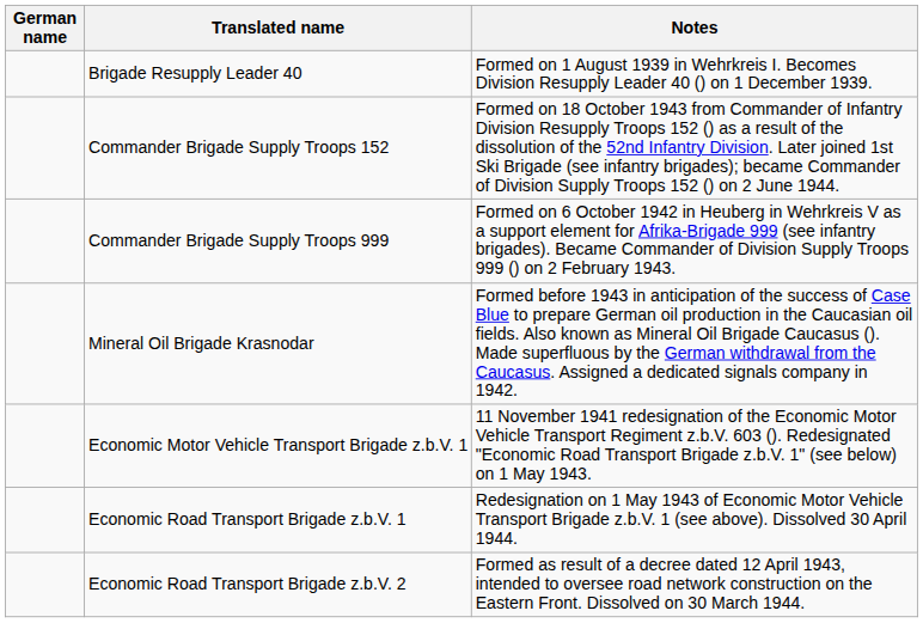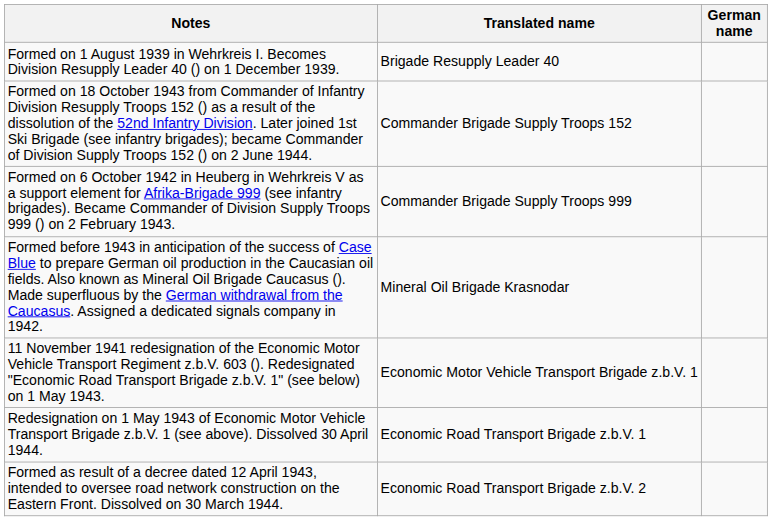 <table class="wikitable">
 <tr>
+<th>Notes</th>
+<th>Translated name</th>
 <th>German name</th>
-<th>Translated name</th>
-<th>Notes</th>
 </tr>
 <tr>
+<td>Formed on 1 August 1939 in Wehrkreis I. Becomes Division Resupply Leader 40 () on 1 December 1939.</td>
+<td>Brigade Resupply Leader 40</td>
 <td></td>
-<td>Brigade Resupply Leader 40</td>
-<td>Formed on 1 August 1939 in Wehrkreis I. Becomes Division Resupply Leader 40 () on 1 December 1939.</td>
 </tr>
 <tr>
+<td>Formed on 18 October 1943 from Commander of Infantry Division Resupply Troops 152 () as a result of the dissolution of the <a href='#'>52nd Infantry Division</a>. Later joined 1st Ski Brigade (see infantry brigades); became Commander of Division Supply Troops 152 () on 2 June 1944.</td>
+<td>Commander Brigade Supply Troops 152</td>
 <td></td>
-<td>Commander Brigade Supply Troops 152</td>
-<td>Formed on 18 October 1943 from Commander of Infantry Division Resupply Troops 152 () as a result of the dissolution of the <a href='#'>52nd Infantry Division</a>. Later joined 1st Ski Brigade (see infantry brigades); became Commander of Division Supply Troops 152 () on 2 June 1944.</td>
 </tr>
 <tr>
+<td>Formed on 6 October 1942 in Heuberg in Wehrkreis V as a support element for <a href='#'>Afrika-Brigade 999</a> (see infantry brigades). Became Commander of Division Supply Troops 999 () on 2 February 1943.</td>
+<td>Commander Brigade Supply Troops 999</td>
 <td></td>
-<td>Commander Brigade Supply Troops 999</td>
-<td>Formed on 6 October 1942 in Heuberg in Wehrkreis V as a support element for <a href='#'>Afrika-Brigade 999</a> (see infantry brigades). Became Commander of Division Supply Troops 999 () on 2 February 1943.</td>
 </tr>
 <tr>
+<td>Formed before 1943 in anticipation of the success of <a href='#'>Case Blue</a> to prepare German oil production in the Caucasian oil fields. Also known as Mineral Oil Brigade Caucasus (). Made superfluous by the <a href='#'>German withdrawal from the Caucasus</a>. Assigned a dedicated signals company in 1942.</td>
+<td>Mineral Oil Brigade Krasnodar</td>
 <td></td>
-<td>Mineral Oil Brigade Krasnodar</td>
-<td>Formed before 1943 in anticipation of the success of <a href='#'>Case Blue</a> to prepare German oil production in the Caucasian oil fields. Also known as Mineral Oil Brigade Caucasus (). Made superfluous by the <a href='#'>German withdrawal from the Caucasus</a>. Assigned a dedicated signals company in 1942.</td>
 </tr>
 <tr>
+<td>11 November 1941 redesignation of the Economic Motor Vehicle Transport Regiment z.b.V. 603 (). Redesignated "Economic Road Transport Brigade z.b.V. 1" (see below) on 1 May 1943.</td>
+<td style="white-space: nowrap;">Economic Motor Vehicle Transport Brigade z.b.V. 1</td>
 <td style="white-space: nowrap;"></td>
-<td style="white-space: nowrap;">Economic Motor Vehicle Transport Brigade z.b.V. 1</td>
-<td>11 November 1941 redesignation of the Economic Motor Vehicle Transport Regiment z.b.V. 603 (). Redesignated "Economic Road Transport Brigade z.b.V. 1" (see below) on 1 May 1943.</td>
 </tr>
 <tr>
+<td>Redesignation on 1 May 1943 of Economic Motor Vehicle Transport Brigade z.b.V. 1 (see above). Dissolved 30 April 1944.</td>
+<td>Economic Road Transport Brigade z.b.V. 1</td>
 <td></td>
-<td>Economic Road Transport Brigade z.b.V. 1</td>
-<td>Redesignation on 1 May 1943 of Economic Motor Vehicle Transport Brigade z.b.V. 1 (see above). Dissolved 30 April 1944.</td>
 </tr>
 <tr>
+<td>Formed as result of a decree dated 12 April 1943, intended to oversee road network construction on the Eastern Front. Dissolved on 30 March 1944.</td>
+<td>Economic Road Transport Brigade z.b.V. 2</td>
 <td></td>
-<td>Economic Road Transport Brigade z.b.V. 2</td>
-<td>Formed as result of a decree dated 12 April 1943, intended to oversee road network construction on the Eastern Front. Dissolved on 30 March 1944.</td>
 </tr>
 </table>
